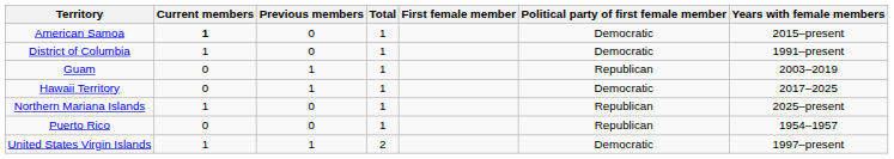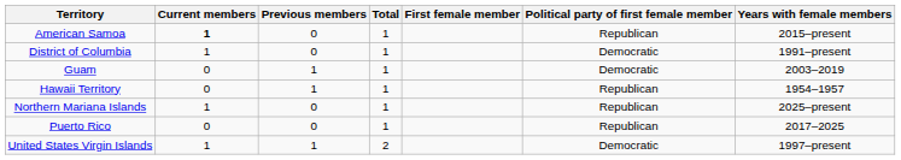 <table class="wikitable sortable" style="text-align:center">
 <tr>
 <th>Territory</th>
 <th>Current members</th>
 <th>Previous members</th>
 <th>Total</th>
 <th>First female member</th>
 <th>Political party of first female member</th>
 <th>Years with female members</th>
 </tr>
 <tr>
 <td> <a href='#'>American Samoa</a></td>
 <td><strong>1</strong></td>
 <td>0</td>
 <td>1</td>
 <td></td>
-<td>Democratic</td>
+<td>Republican</td>
 <td>2015–present</td>
 </tr>
 <tr>
 <td> <a href='#'>District of Columbia</a></td>
 <td>1</td>
 <td>0</td>
 <td>1</td>
 <td></td>
 <td>Democratic</td>
 <td>1991–present</td>
 </tr>
 <tr>
 <td> <a href='#'>Guam</a></td>
 <td>0</td>
 <td>1</td>
 <td>1</td>
 <td></td>
-<td>Republican</td>
+<td>Democratic</td>
 <td>2003–2019</td>
 </tr>
 <tr>
 <td> <a href='#'>Hawaii Territory</a></td>
 <td>0</td>
 <td>1</td>
 <td>1</td>
 <td></td>
-<td>Democratic</td>
-<td>2017–2025</td>
+<td>Republican</td>
+<td>1954–1957</td>
 </tr>
 <tr>
 <td> <a href='#'>Northern Mariana Islands</a></td>
 <td>1</td>
 <td>0</td>
 <td>1</td>
 <td></td>
 <td>Republican</td>
 <td>2025–present</td>
 </tr>
 <tr>
 <td> <a href='#'>Puerto Rico</a></td>
 <td>0</td>
 <td>0</td>
 <td>1</td>
 <td></td>
 <td>Republican</td>
-<td>1954–1957</td>
+<td>2017–2025</td>
 </tr>
 <tr>
 <td> <a href='#'>United States Virgin Islands</a></td>
 <td>1</td>
 <td>1</td>
 <td>2</td>
 <td></td>
 <td>Democratic</td>
 <td>1997–present</td>
 </tr>
 </table>
